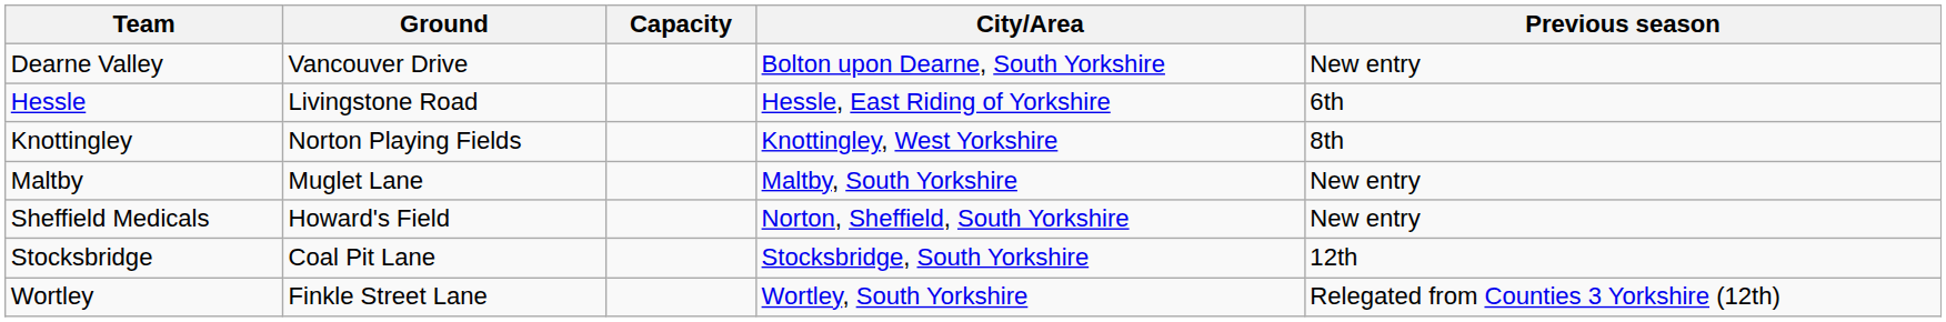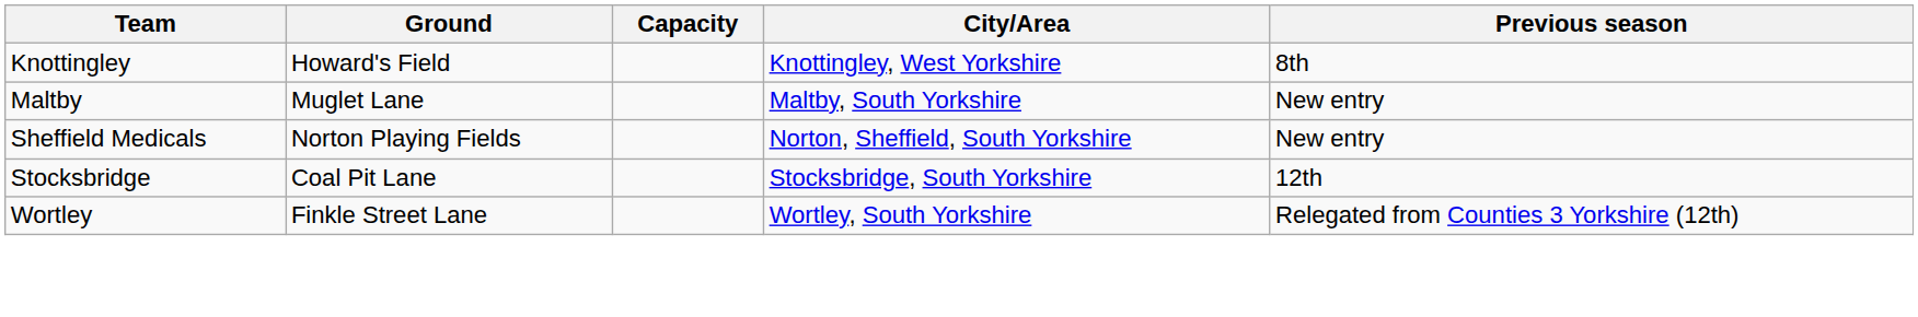 <table class="wikitable sortable" width=100%>
 <tr>
 <th>Team</th>
 <th>Ground</th>
 <th>Capacity</th>
 <th>City/Area</th>
 <th>Previous season</th>
 </tr>
 <tr>
-<td>Dearne Valley</td>
-<td>Vancouver Drive</td>
-<td></td>
-<td><a href='#'>Bolton upon Dearne</a>, <a href='#'>South Yorkshire</a></td>
-<td>New entry</td>
-</tr>
-<tr>
-<td><a href='#'>Hessle</a></td>
-<td>Livingstone Road</td>
-<td></td>
-<td><a href='#'>Hessle</a>, <a href='#'>East Riding of Yorkshire</a></td>
-<td>6th</td>
-</tr>
-<tr>
 <td>Knottingley</td>
-<td>Norton Playing Fields</td>
+<td>Howard's Field</td>
 <td></td>
 <td><a href='#'>Knottingley</a>, <a href='#'>West Yorkshire</a></td>
 <td>8th</td>
 </tr>
 <tr>
 <td>Maltby</td>
 <td>Muglet Lane</td>
 <td></td>
 <td><a href='#'>Maltby</a>, <a href='#'>South Yorkshire</a></td>
 <td>New entry</td>
 </tr>
 <tr>
 <td>Sheffield Medicals</td>
-<td>Howard's Field</td>
+<td>Norton Playing Fields</td>
 <td></td>
 <td><a href='#'>Norton</a>, <a href='#'>Sheffield</a>, <a href='#'>South Yorkshire</a></td>
 <td>New entry</td>
 </tr>
 <tr>
 <td>Stocksbridge</td>
 <td>Coal Pit Lane</td>
 <td></td>
 <td><a href='#'>Stocksbridge</a>, <a href='#'>South Yorkshire</a></td>
 <td>12th</td>
 </tr>
 <tr>
 <td>Wortley</td>
 <td>Finkle Street Lane</td>
 <td></td>
 <td><a href='#'>Wortley</a>, <a href='#'>South Yorkshire</a></td>
 <td>Relegated from <a href='#'>Counties 3 Yorkshire</a> (12th)</td>
 </tr>
 </table>
